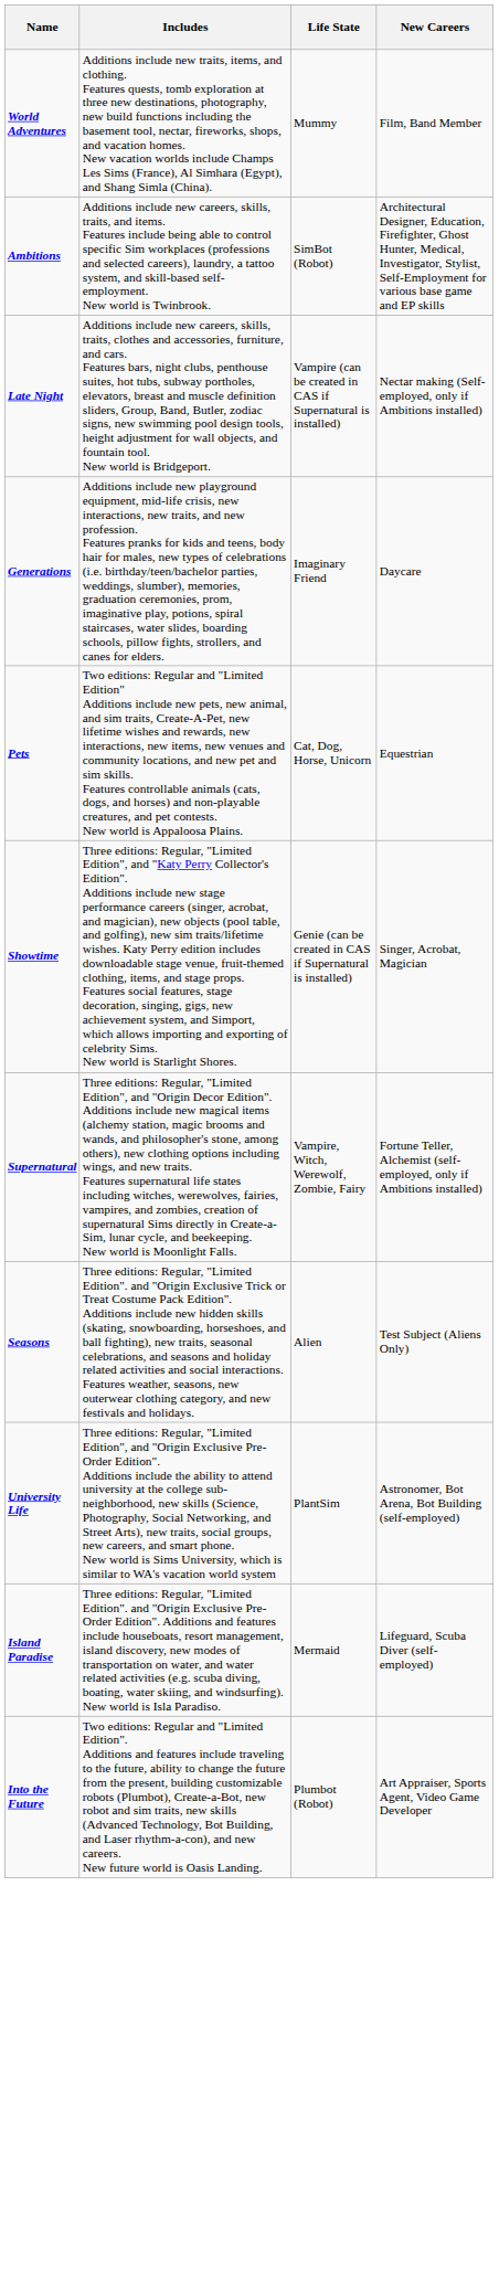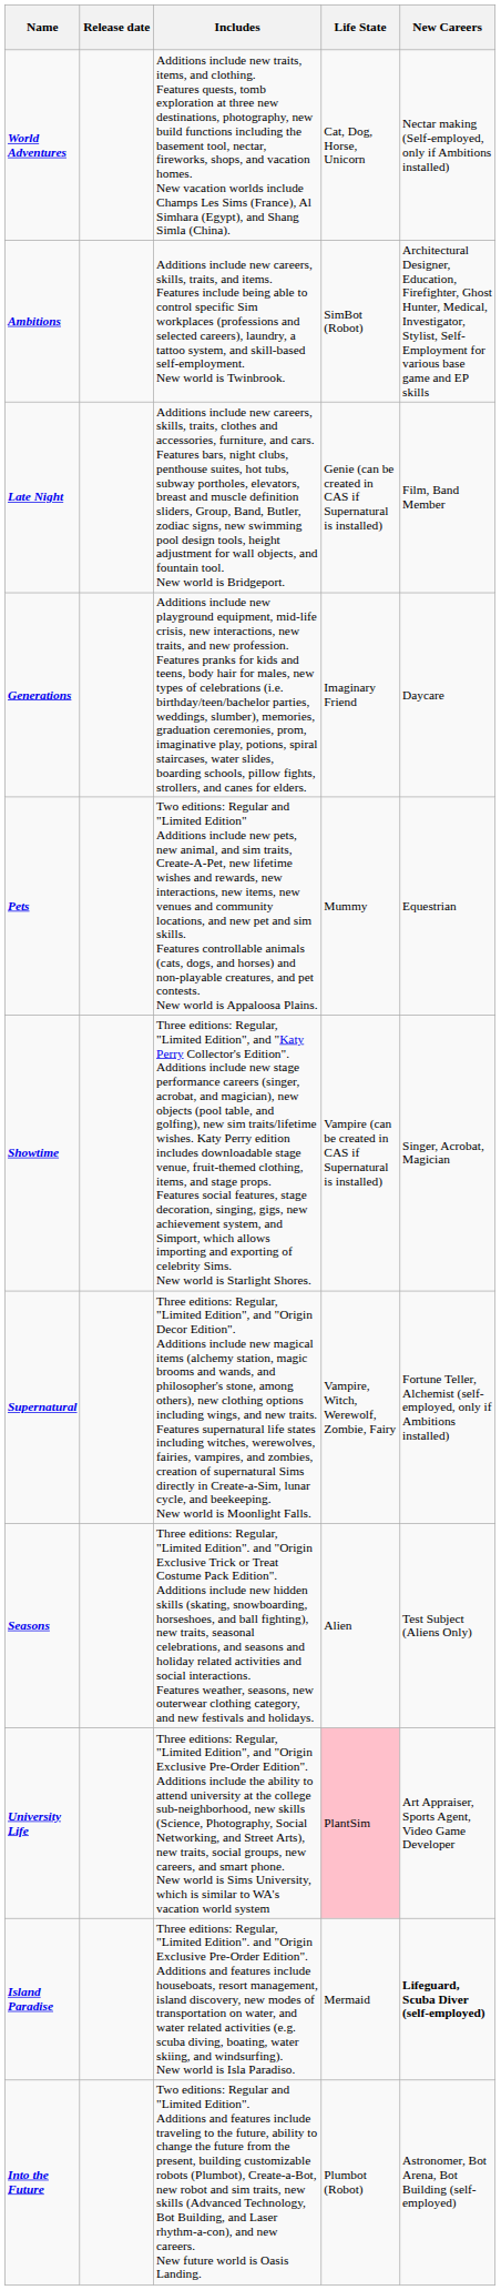 <table class="wikitable" style="width: 100%;">
 <tr>
 <th style="width: 15%;height:50px;">Name</th>
+<th style="width: 15%;">Release date</th>
 <th>Includes</th>
 <th>Life State</th>
 <th>New Careers</th>
 </tr>
 <tr>
 <td><strong><em><a href='#'>World Adventures</a></em></strong></td>
+<td></td>
 <td>Additions include new traits, items, and clothing.<br>Features quests, tomb exploration at three new destinations, photography, new build functions including the basement tool, nectar, fireworks, shops, and vacation homes.<br>New vacation worlds include Champs Les Sims (France), Al Simhara (Egypt), and Shang Simla (China).</td>
-<td>Mummy</td>
-<td>Film, Band Member</td>
+<td>Cat, Dog, Horse, Unicorn</td>
+<td>Nectar making (Self-employed, only if Ambitions installed)</td>
 </tr>
 <tr>
 <td><strong><em><a href='#'>Ambitions</a></em></strong></td>
+<td></td>
 <td>Additions include new careers, skills, traits, and items.<br>Features include being able to control specific Sim workplaces (professions and selected careers), laundry, a tattoo system, and skill-based self-employment.<br>New world is Twinbrook.</td>
 <td>SimBot (Robot)</td>
 <td>Architectural Designer, Education, Firefighter, Ghost Hunter, Medical, Investigator, Stylist, Self-Employment for various base game and EP skills</td>
 </tr>
 <tr>
 <td><strong><em><a href='#'>Late Night</a></em></strong></td>
+<td></td>
 <td>Additions include new careers, skills, traits, clothes and accessories, furniture, and cars.<br>Features bars, night clubs, penthouse suites, hot tubs, subway portholes, elevators, breast and muscle definition sliders, Group, Band, Butler, zodiac signs, new swimming pool design tools, height adjustment for wall objects, and fountain tool.<br>New world is Bridgeport.</td>
-<td>Vampire (can be created in CAS if Supernatural is installed)</td>
-<td>Nectar making (Self-employed, only if Ambitions installed)</td>
+<td>Genie (can be created in CAS if Supernatural is installed)</td>
+<td>Film, Band Member</td>
 </tr>
 <tr>
 <td><strong><em><a href='#'>Generations</a></em></strong></td>
+<td></td>
 <td>Additions include new playground equipment, mid-life crisis, new interactions, new traits, and new profession.<br>Features pranks for kids and teens, body hair for males, new types of celebrations (i.e. birthday/teen/bachelor parties, weddings, slumber), memories, graduation ceremonies, prom, imaginative play, potions, spiral staircases, water slides, boarding schools, pillow fights, strollers, and canes for elders.</td>
 <td>Imaginary Friend</td>
 <td>Daycare</td>
 </tr>
 <tr>
 <td><strong><em><a href='#'>Pets</a></em></strong></td>
+<td></td>
 <td>Two editions: Regular and "Limited Edition"<br>Additions include new pets, new animal, and sim traits, Create-A-Pet, new lifetime wishes and rewards, new interactions, new items, new venues and community locations, and new pet and sim skills.<br>Features controllable animals (cats, dogs, and horses) and non-playable creatures, and pet contests.<br>New world is Appaloosa Plains.</td>
-<td>Cat, Dog, Horse, Unicorn</td>
+<td>Mummy</td>
 <td>Equestrian</td>
 </tr>
 <tr>
 <td><strong><em><a href='#'>Showtime</a></em></strong></td>
+<td></td>
 <td>Three editions: Regular, "Limited Edition", and "<a href='#'>Katy Perry</a> Collector's Edition".<br>Additions include new stage performance careers (singer, acrobat, and magician), new objects (pool table, and golfing), new sim traits/lifetime wishes. Katy Perry edition includes downloadable stage venue, fruit-themed clothing, items, and stage props.<br>Features social features, stage decoration, singing, gigs, new achievement system, and Simport, which allows importing and exporting of celebrity Sims.<br>New world is Starlight Shores.</td>
-<td>Genie (can be created in CAS if Supernatural is installed)</td>
+<td>Vampire (can be created in CAS if Supernatural is installed)</td>
 <td>Singer, Acrobat, Magician</td>
 </tr>
 <tr>
 <td><strong><em><a href='#'>Supernatural</a></em></strong></td>
+<td></td>
 <td>Three editions: Regular, "Limited Edition", and "Origin Decor Edition".<br>Additions include new magical items (alchemy station, magic brooms and wands, and philosopher's stone, among others), new clothing options including wings, and new traits.<br>Features supernatural life states including witches, werewolves, fairies, vampires, and zombies, creation of supernatural Sims directly in Create-a-Sim, lunar cycle, and beekeeping.<br>New world is Moonlight Falls.</td>
 <td>Vampire, Witch, Werewolf, Zombie, Fairy</td>
 <td>Fortune Teller, Alchemist (self-employed, only if Ambitions installed)</td>
 </tr>
 <tr>
 <td><strong><em><a href='#'>Seasons</a></em></strong></td>
+<td></td>
 <td>Three editions: Regular, "Limited Edition". and "Origin Exclusive Trick or Treat Costume Pack Edition".<br>Additions include new hidden skills (skating, snowboarding, horseshoes, and ball fighting), new traits, seasonal celebrations, and seasons and holiday related activities and social interactions.<br>Features weather, seasons, new outerwear clothing category, and new festivals and holidays.</td>
 <td>Alien</td>
 <td>Test Subject (Aliens Only)</td>
 </tr>
 <tr>
 <td><strong><em><a href='#'>University Life</a></em></strong></td>
+<td></td>
 <td>Three editions: Regular, "Limited Edition", and "Origin Exclusive Pre-Order Edition".<br>Additions include the ability to attend university at the college sub-neighborhood, new skills (Science, Photography, Social Networking, and Street Arts), new traits, social groups, new careers, and smart phone.<br>New world is Sims University, which is similar to WA's vacation world system</td>
-<td>PlantSim</td>
-<td>Astronomer, Bot Arena, Bot Building (self-employed)</td>
+<td style="background: pink;">PlantSim</td>
+<td>Art Appraiser, Sports Agent, Video Game Developer</td>
 </tr>
 <tr>
 <td><strong><em><a href='#'>Island Paradise</a></em></strong></td>
+<td></td>
 <td>Three editions: Regular, "Limited Edition". and "Origin Exclusive Pre-Order Edition". Additions and features include houseboats, resort management, island discovery, new modes of transportation on water, and water related activities (e.g. scuba diving, boating, water skiing, and windsurfing).<br>New world is Isla Paradiso.</td>
 <td>Mermaid</td>
-<td>Lifeguard, Scuba Diver (self-employed)</td>
+<td><strong>Lifeguard, Scuba Diver (self-employed)</strong></td>
 </tr>
 <tr>
 <td><strong><em><a href='#'>Into the Future</a></em></strong></td>
+<td></td>
 <td>Two editions: Regular and "Limited Edition".<br>Additions and features include traveling to the future, ability to change the future from the present, building customizable robots (Plumbot), Create-a-Bot, new robot and sim traits, new skills (Advanced Technology, Bot Building,  and Laser rhythm-a-con), and new careers.<br>New future world is Oasis Landing.</td>
 <td>Plumbot (Robot)</td>
-<td>Art Appraiser, Sports Agent, Video Game Developer</td>
+<td>Astronomer, Bot Arena, Bot Building (self-employed)</td>
 </tr>
 </table>
